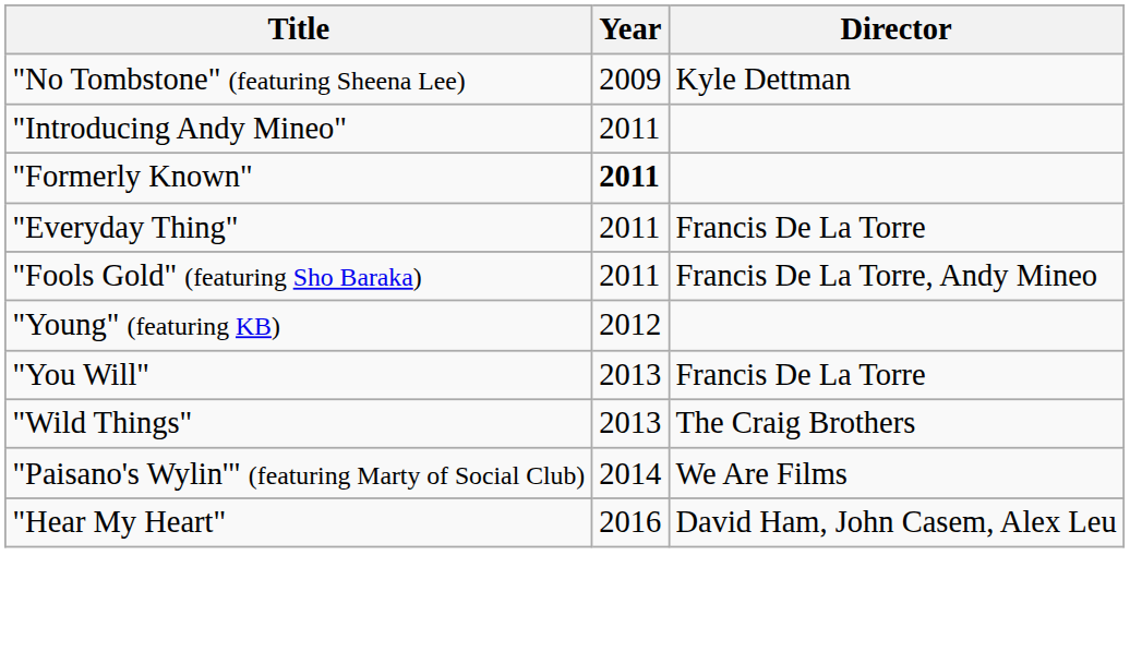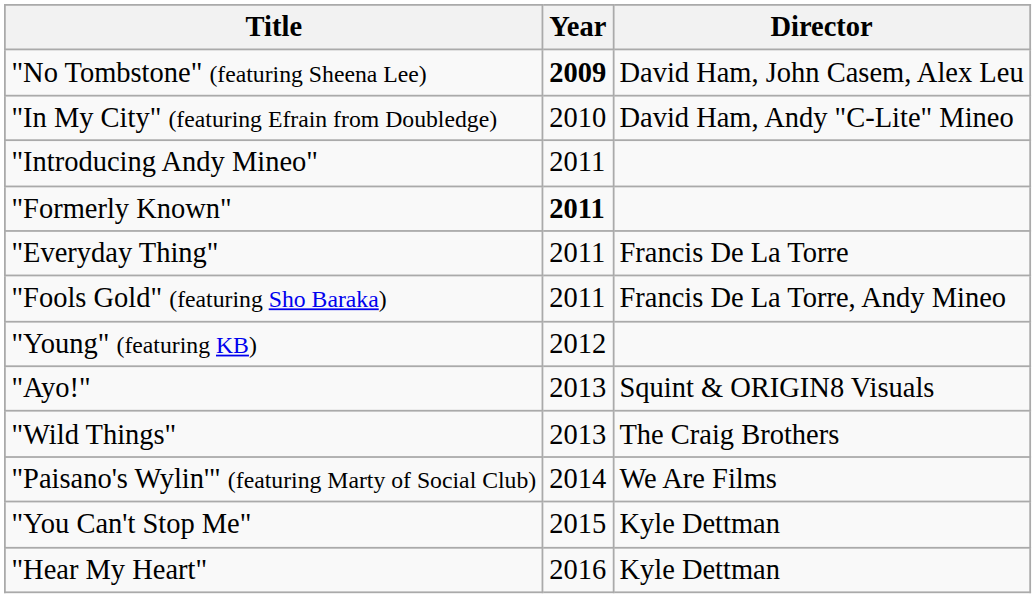 <table class="wikitable">
 <tr>
 <th>Title</th>
 <th>Year</th>
 <th>Director</th>
 </tr>
 <tr>
 <td>"No Tombstone" <small>(featuring Sheena Lee)</small></td>
-<td>2009</td>
-<td>Kyle Dettman</td>
+<td><strong>2009</strong></td>
+<td>David Ham, John Casem, Alex Leu</td>
+</tr>
+<tr>
+<td>"In My City" <small>(featuring Efrain from Doubledge)</small></td>
+<td>2010</td>
+<td>David Ham, Andy "C-Lite" Mineo</td>
 </tr>
 <tr>
 <td>"Introducing Andy Mineo"</td>
 <td>2011</td>
 <td></td>
 </tr>
 <tr>
 <td>"Formerly Known"</td>
 <td><strong>2011</strong></td>
 <td></td>
 </tr>
 <tr>
 <td>"Everyday Thing"</td>
 <td>2011</td>
 <td>Francis De La Torre</td>
 </tr>
 <tr>
 <td>"Fools Gold" <small>(featuring <a href='#'>Sho Baraka</a>)</small></td>
 <td>2011</td>
 <td>Francis De La Torre, Andy Mineo</td>
 </tr>
 <tr>
 <td>"Young" <small>(featuring <a href='#'>KB</a>)</small></td>
 <td>2012</td>
 <td></td>
 </tr>
 <tr>
-<td>"You Will"</td>
+<td>"Ayo!"</td>
 <td>2013</td>
-<td>Francis De La Torre</td>
+<td>Squint & ORIGIN8 Visuals</td>
 </tr>
 <tr>
 <td>"Wild Things"</td>
 <td>2013</td>
 <td>The Craig Brothers</td>
 </tr>
 <tr>
 <td>"Paisano's Wylin'" <small>(featuring Marty of Social Club)</small></td>
 <td rowspan="1">2014</td>
 <td>We Are Films</td>
 </tr>
 <tr>
+<td>"You Can't Stop Me"</td>
+<td>2015</td>
+<td>Kyle Dettman</td>
+</tr>
+<tr>
 <td>"Hear My Heart"</td>
 <td>2016</td>
-<td>David Ham, John Casem, Alex Leu</td>
+<td>Kyle Dettman</td>
 </tr>
 </table>
